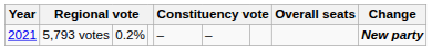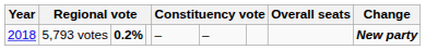 <table class="wikitable">
 <tr>
 <th>Year</th>
 <th colspan="3">Regional vote</th>
 <th colspan="3">Constituency vote</th>
 <th>Overall seats</th>
 <th>Change</th>
 </tr>
 <tr>
-<td><a href='#'>2021</a></td>
+<td><a href='#'>2018</a></td>
 <td>5,793 votes</td>
-<td>0.2%</td>
+<td><strong>0.2%</strong></td>
 <td></td>
 <td>–</td>
 <td>–</td>
 <td></td>
 <td></td>
 <td><strong><em>New party</em></strong></td>
 </tr>
 </table>
